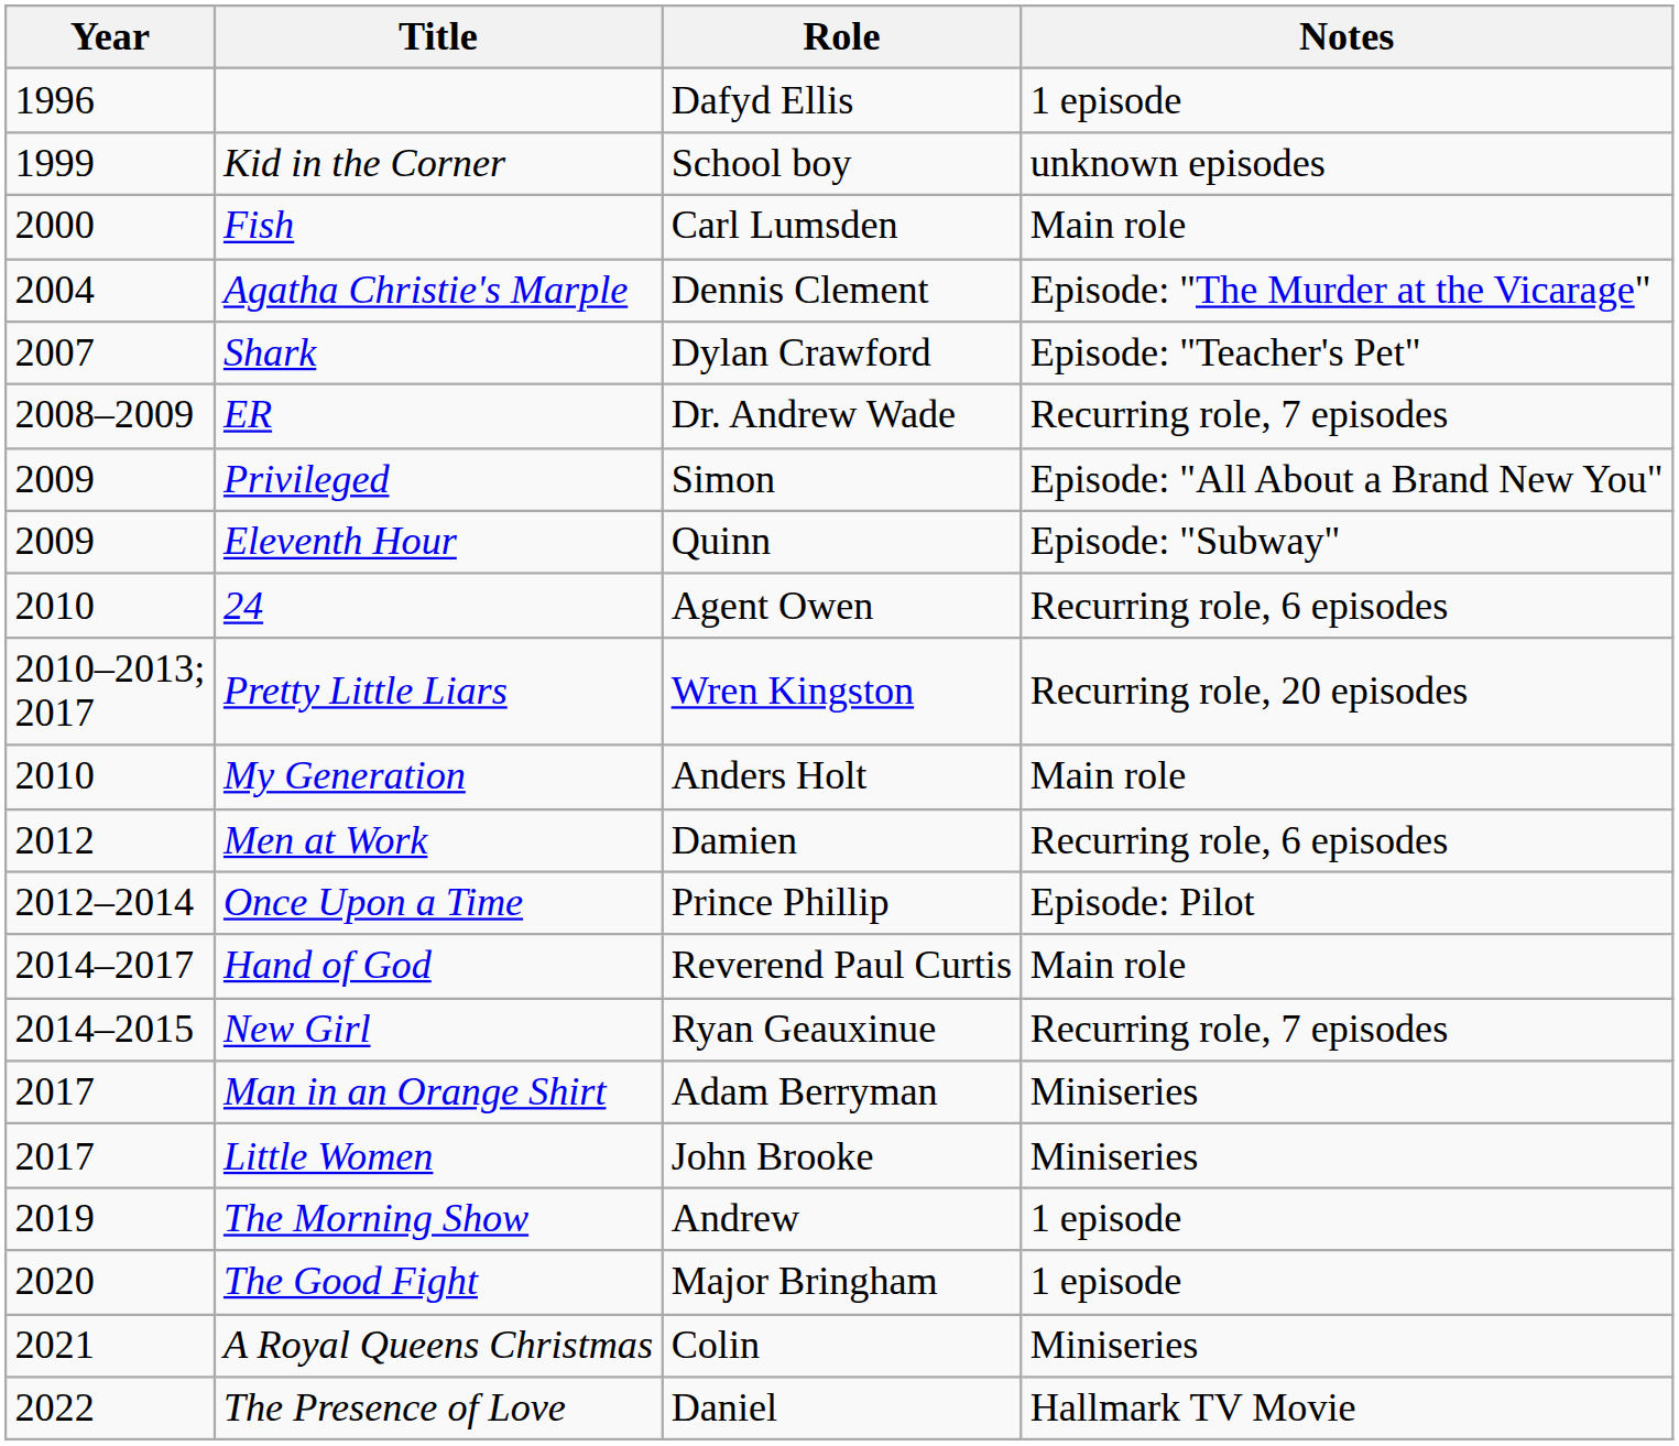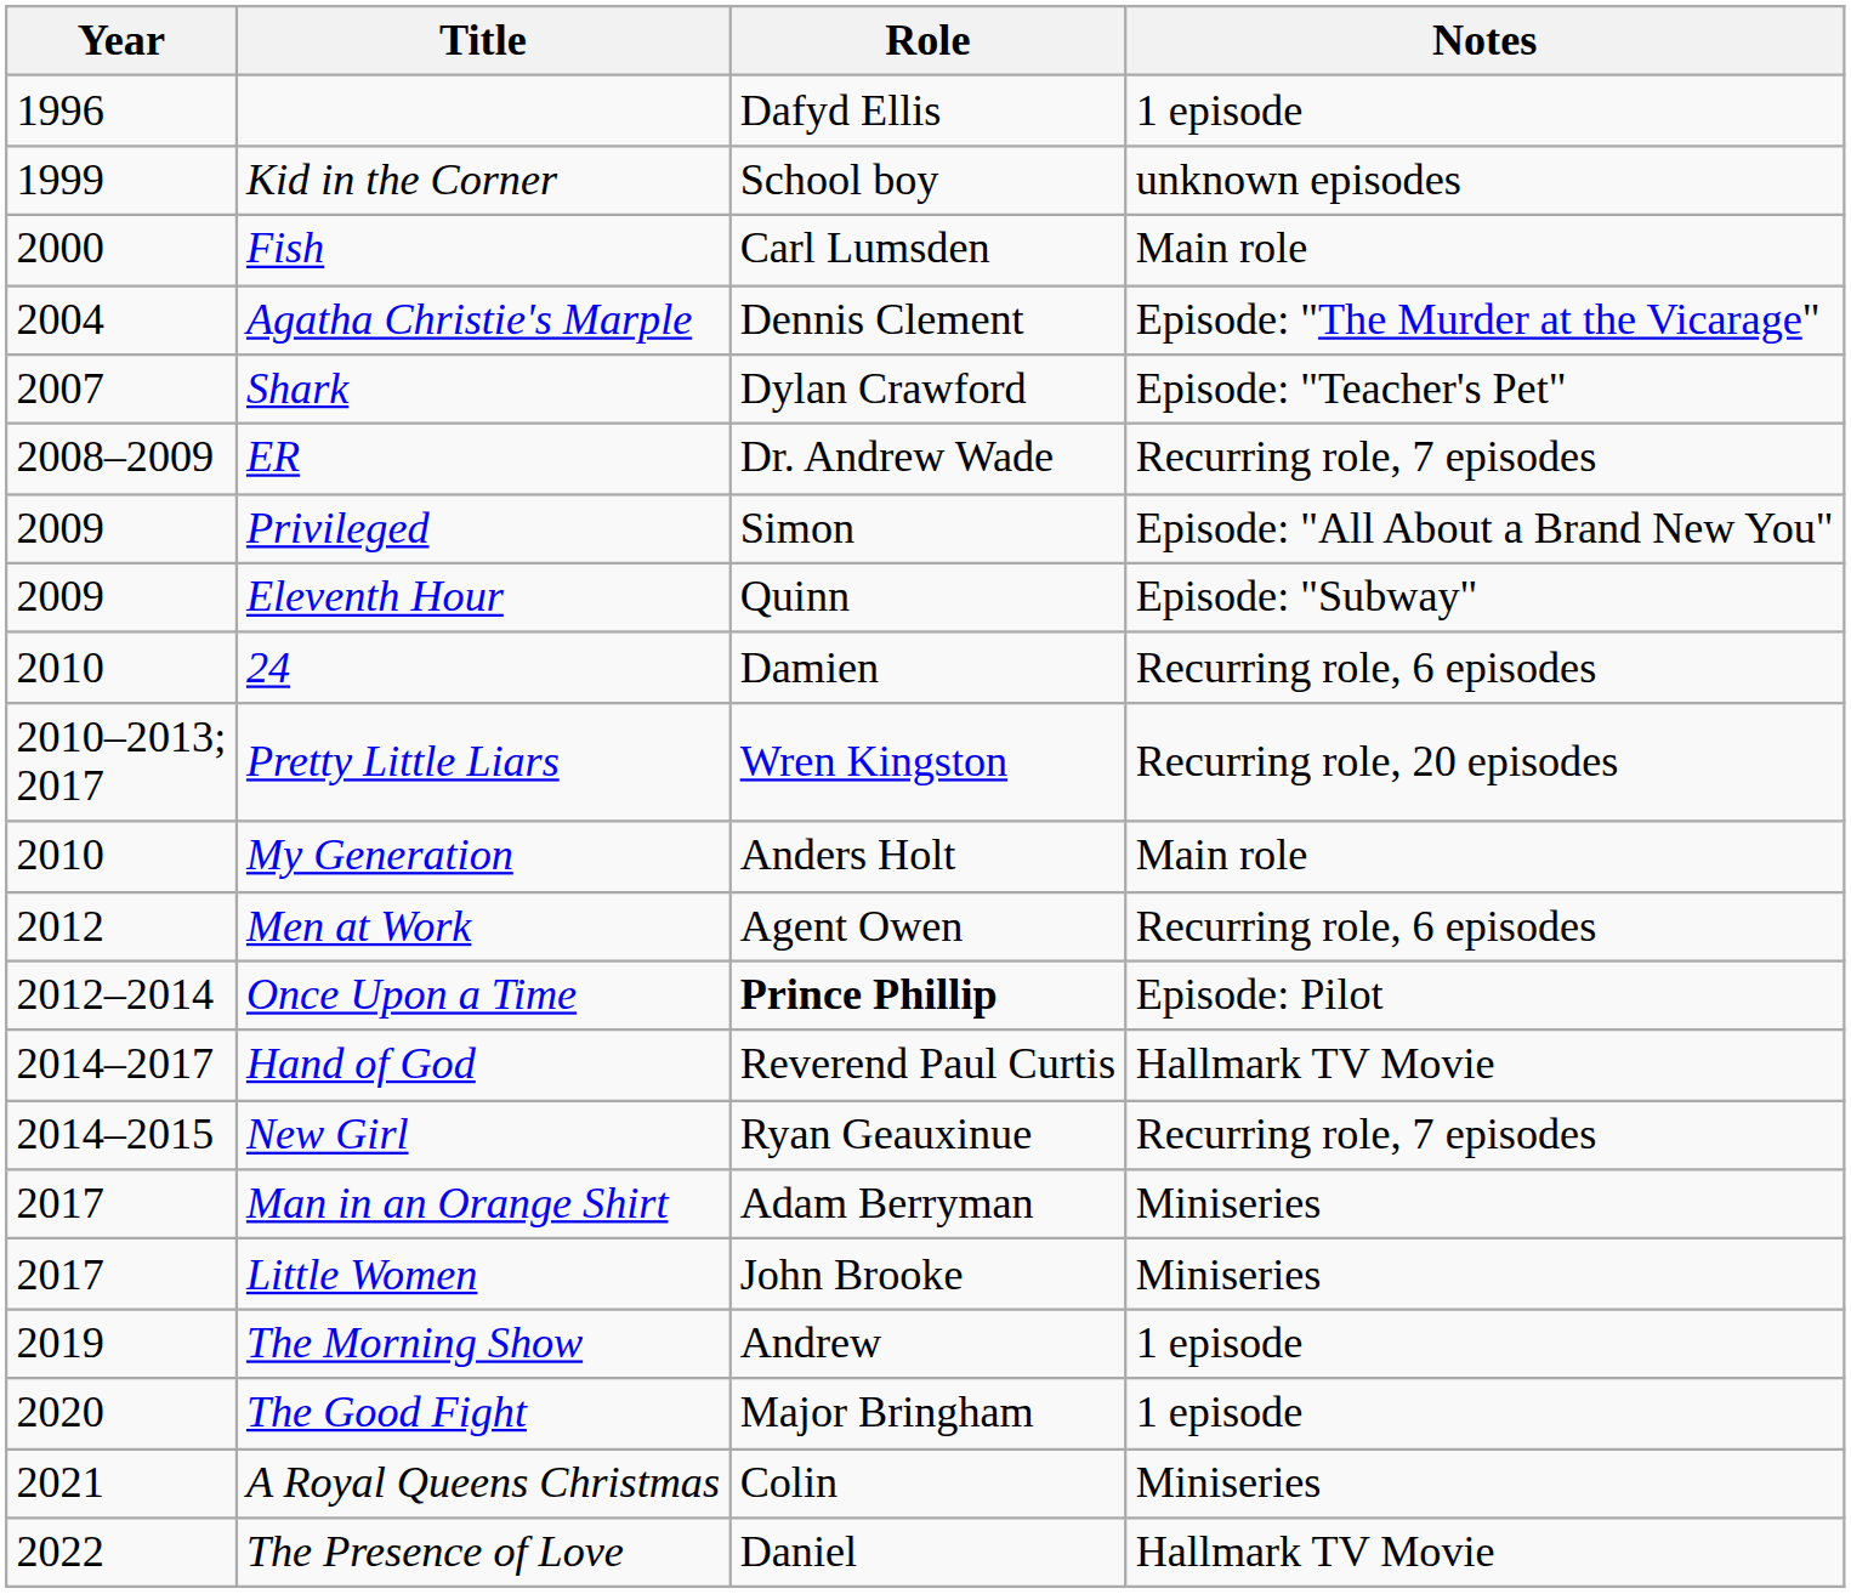 <table class="wikitable sortable">
 <tr>
 <th>Year</th>
 <th>Title</th>
 <th>Role</th>
 <th class="unsortable">Notes</th>
 </tr>
 <tr>
 <td>1996</td>
 <td><em></em></td>
 <td>Dafyd Ellis</td>
 <td>1 episode</td>
 </tr>
 <tr>
 <td>1999</td>
 <td><em>Kid in the Corner</em></td>
 <td>School boy</td>
 <td>unknown episodes</td>
 </tr>
 <tr>
 <td>2000</td>
 <td><em><a href='#'>Fish</a></em></td>
 <td>Carl Lumsden</td>
 <td>Main role</td>
 </tr>
 <tr>
 <td>2004</td>
 <td><em><a href='#'>Agatha Christie's Marple</a></em></td>
 <td>Dennis Clement</td>
 <td>Episode: "<a href='#'>The Murder at the Vicarage</a>"</td>
 </tr>
 <tr>
 <td>2007</td>
 <td><em><a href='#'>Shark</a></em></td>
 <td>Dylan Crawford</td>
 <td>Episode: "Teacher's Pet"</td>
 </tr>
 <tr>
 <td>2008–2009</td>
 <td><em><a href='#'>ER</a></em></td>
 <td>Dr. Andrew Wade</td>
 <td>Recurring role, 7 episodes</td>
 </tr>
 <tr>
 <td>2009</td>
 <td><em><a href='#'>Privileged</a></em></td>
 <td>Simon</td>
 <td>Episode: "All About a Brand New You"</td>
 </tr>
 <tr>
 <td>2009</td>
 <td><em><a href='#'>Eleventh Hour</a></em></td>
 <td>Quinn</td>
 <td>Episode: "Subway"</td>
 </tr>
 <tr>
 <td>2010</td>
 <td><em><a href='#'>24</a></em></td>
-<td>Agent Owen</td>
+<td>Damien</td>
 <td>Recurring role, 6 episodes</td>
 </tr>
 <tr>
 <td>2010–2013; <br> 2017</td>
 <td><em><a href='#'>Pretty Little Liars</a></em></td>
 <td><a href='#'>Wren Kingston</a></td>
 <td>Recurring role, 20 episodes</td>
 </tr>
 <tr>
 <td>2010</td>
 <td><em><a href='#'>My Generation</a></em></td>
 <td>Anders Holt</td>
 <td>Main role</td>
 </tr>
 <tr>
 <td>2012</td>
 <td><em><a href='#'>Men at Work</a></em></td>
-<td>Damien</td>
+<td>Agent Owen</td>
 <td>Recurring role, 6 episodes</td>
 </tr>
 <tr>
 <td>2012–2014</td>
 <td><em><a href='#'>Once Upon a Time</a></em></td>
-<td>Prince Phillip</td>
+<td><strong>Prince Phillip</strong></td>
 <td>Episode: Pilot</td>
 </tr>
 <tr>
 <td>2014–2017</td>
 <td><em><a href='#'>Hand of God</a></em></td>
 <td>Reverend Paul Curtis</td>
-<td>Main role</td>
+<td>Hallmark TV Movie</td>
 </tr>
 <tr>
 <td>2014–2015</td>
 <td><em><a href='#'>New Girl</a></em></td>
 <td>Ryan Geauxinue</td>
 <td>Recurring role, 7 episodes</td>
 </tr>
 <tr>
 <td>2017</td>
 <td><em><a href='#'>Man in an Orange Shirt</a></em></td>
 <td>Adam Berryman</td>
 <td>Miniseries</td>
 </tr>
 <tr>
 <td>2017</td>
 <td><em><a href='#'>Little Women</a></em></td>
 <td>John Brooke</td>
 <td>Miniseries</td>
 </tr>
 <tr>
 <td>2019</td>
 <td><em><a href='#'>The Morning Show</a></em></td>
 <td>Andrew</td>
 <td>1 episode</td>
 </tr>
 <tr>
 <td>2020</td>
 <td><em><a href='#'>The Good Fight</a></em></td>
 <td>Major Bringham</td>
 <td>1 episode</td>
 </tr>
 <tr>
 <td>2021</td>
 <td><em>A Royal Queens Christmas</em></td>
 <td>Colin</td>
 <td>Miniseries</td>
 </tr>
 <tr>
 <td>2022</td>
 <td><em>The Presence of Love</em></td>
 <td>Daniel</td>
 <td>Hallmark TV Movie</td>
 </tr>
 </table>
